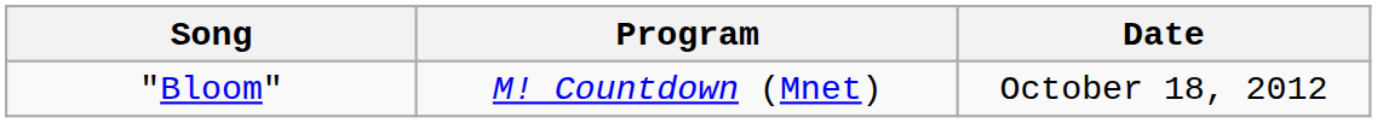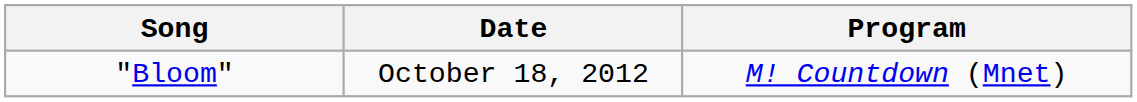 <table class="wikitable">
 <tr>
 <th style="width:150px;">Song</th>
+<th style="width:150px;">Date</th>
 <th style="width:200px;">Program</th>
-<th style="width:150px;">Date</th>
 </tr>
 <tr>
 <td style="text-align:center;">"<a href='#'>Bloom</a>"</td>
+<td style="text-align:center;">October 18, 2012</td>
 <td style="text-align:center;"><em><a href='#'>M! Countdown</a></em> (<a href='#'>Mnet</a>)</td>
-<td style="text-align:center;">October 18, 2012</td>
 </tr>
 </table>
